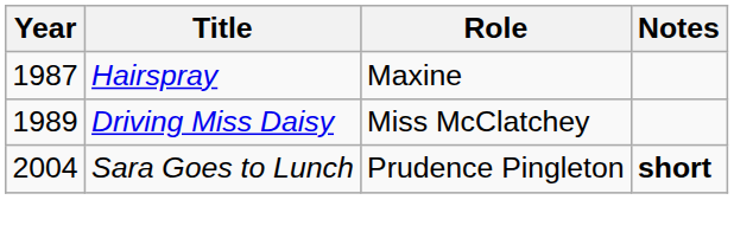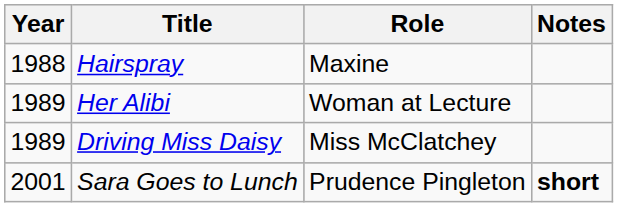 <table class="wikitable">
 <tr>
 <th>Year</th>
 <th>Title</th>
 <th>Role</th>
 <th>Notes</th>
 </tr>
 <tr>
-<td>1987</td>
+<td>1988</td>
 <td><em><a href='#'>Hairspray</a></em></td>
 <td>Maxine</td>
+<td></td>
+</tr>
+<tr>
+<td>1989</td>
+<td><em><a href='#'>Her Alibi</a></em></td>
+<td>Woman at Lecture</td>
 <td></td>
 </tr>
 <tr>
 <td>1989</td>
 <td><em><a href='#'>Driving Miss Daisy</a></em></td>
 <td>Miss McClatchey</td>
 <td></td>
 </tr>
 <tr>
-<td>2004</td>
+<td>2001</td>
 <td><em>Sara Goes to Lunch</em></td>
 <td>Prudence Pingleton</td>
 <td><strong>short</strong></td>
 </tr>
 </table>
